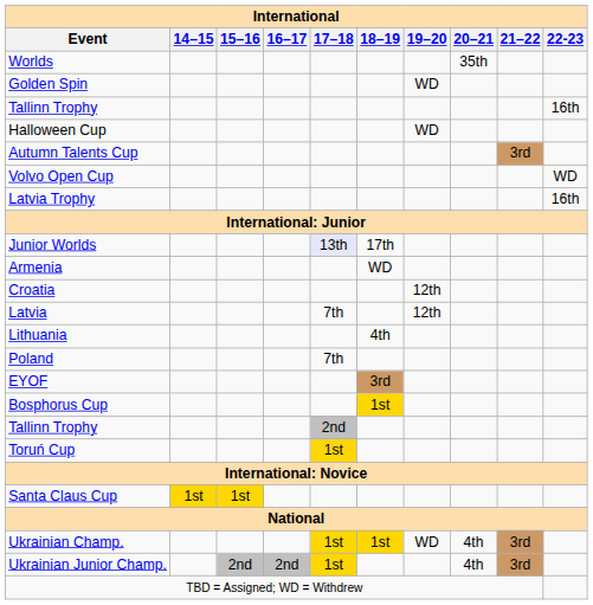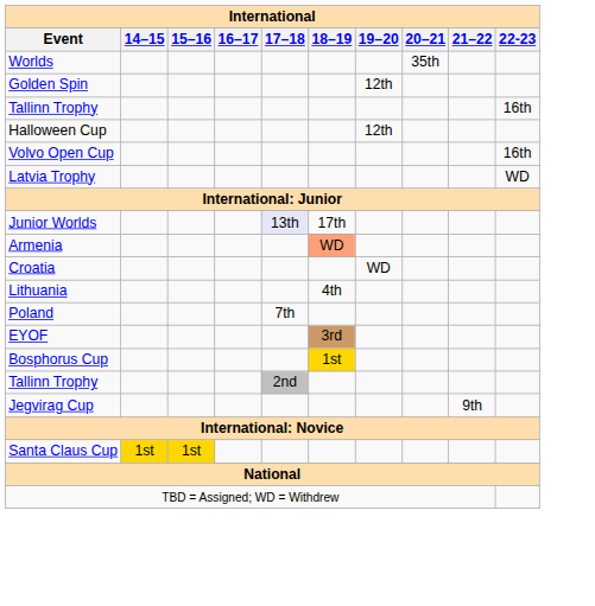 <table class="wikitable" style="text-align:center">
 <tr>
 <th style="background-color: #ffdead; " colspan=10 align=center>International</th>
 </tr>
 <tr>
 <th>Event</th>
 <th><a href='#'>14–15</a></th>
 <th><a href='#'>15–16</a></th>
 <th><a href='#'>16–17</a></th>
 <th><a href='#'>17–18</a></th>
 <th><a href='#'>18–19</a></th>
 <th><a href='#'>19–20</a></th>
 <th><a href='#'>20–21</a></th>
 <th><a href='#'>21–22</a></th>
 <th><a href='#'>22-23</a></th>
 </tr>
 <tr>
 <td align=left><a href='#'>Worlds</a></td>
 <td></td>
 <td></td>
 <td></td>
 <td></td>
 <td></td>
 <td></td>
 <td>35th</td>
 <td></td>
 <td></td>
 </tr>
 <tr>
 <td align=left> <a href='#'>Golden Spin</a></td>
 <td></td>
 <td></td>
 <td></td>
 <td></td>
 <td></td>
-<td>WD</td>
+<td>12th</td>
 <td></td>
 <td></td>
 <td></td>
 </tr>
 <tr>
 <td align=left><a href='#'>Tallinn Trophy</a></td>
 <td></td>
 <td></td>
 <td></td>
 <td></td>
 <td></td>
 <td></td>
 <td></td>
 <td></td>
 <td>16th</td>
 </tr>
 <tr>
 <td align=left>Halloween Cup</td>
 <td></td>
 <td></td>
 <td></td>
 <td></td>
 <td></td>
-<td>WD</td>
+<td>12th</td>
 <td></td>
 <td></td>
-<td></td>
-</tr>
-<tr>
-<td align=left><a href='#'>Autumn Talents Cup</a></td>
-<td></td>
-<td></td>
-<td></td>
-<td></td>
-<td></td>
-<td></td>
-<td></td>
-<td bgcolor=cc9966>3rd</td>
 <td></td>
 </tr>
 <tr>
 <td align=left><a href='#'>Volvo Open Cup</a></td>
 <td></td>
 <td></td>
 <td></td>
 <td></td>
 <td></td>
 <td></td>
 <td></td>
 <td></td>
-<td>WD</td>
+<td>16th</td>
 </tr>
 <tr>
 <td align=left><a href='#'>Latvia Trophy</a></td>
 <td></td>
 <td></td>
 <td></td>
 <td></td>
 <td></td>
 <td></td>
 <td></td>
 <td></td>
-<td>16th</td>
+<td>WD</td>
 </tr>
 <tr>
 <th style="background-color: #ffdead; " colspan=10 align=center>International: Junior</th>
 </tr>
 <tr>
 <td align=left><a href='#'>Junior Worlds</a></td>
 <td></td>
 <td></td>
 <td></td>
 <td style="background: lavender;">13th</td>
 <td>17th</td>
 <td></td>
 <td></td>
 <td></td>
 <td></td>
 </tr>
 <tr>
 <td align=left> <a href='#'>Armenia</a></td>
 <td></td>
 <td></td>
 <td></td>
 <td></td>
-<td>WD</td>
+<td style="background: lightsalmon;">WD</td>
 <td></td>
 <td></td>
 <td></td>
 <td></td>
 </tr>
 <tr>
 <td align=left> <a href='#'>Croatia</a></td>
 <td></td>
 <td></td>
 <td></td>
 <td></td>
 <td></td>
-<td>12th</td>
-<td></td>
-<td></td>
-<td></td>
-</tr>
-<tr>
-<td align=left> <a href='#'>Latvia</a></td>
-<td></td>
-<td></td>
-<td></td>
-<td>7th</td>
-<td></td>
-<td>12th</td>
+<td>WD</td>
 <td></td>
 <td></td>
 <td></td>
 </tr>
 <tr>
 <td align=left> <a href='#'>Lithuania</a></td>
 <td></td>
 <td></td>
 <td></td>
 <td></td>
 <td>4th</td>
 <td></td>
 <td></td>
 <td></td>
 <td></td>
 </tr>
 <tr>
 <td align=left> <a href='#'>Poland</a></td>
 <td></td>
 <td></td>
 <td></td>
 <td>7th</td>
 <td></td>
 <td></td>
 <td></td>
 <td></td>
 <td></td>
 </tr>
 <tr>
 <td align=left><a href='#'>EYOF</a></td>
 <td></td>
 <td></td>
 <td></td>
 <td></td>
 <td bgcolor=#cc9966>3rd</td>
 <td></td>
 <td></td>
 <td></td>
 <td></td>
 </tr>
 <tr>
 <td align=left><a href='#'>Bosphorus Cup</a></td>
 <td></td>
 <td></td>
 <td></td>
 <td></td>
 <td bgcolor=gold>1st</td>
 <td></td>
 <td></td>
 <td></td>
 <td></td>
 </tr>
 <tr>
 <td align=left><a href='#'>Tallinn Trophy</a></td>
 <td></td>
 <td></td>
 <td></td>
 <td bgcolor=silver>2nd</td>
 <td></td>
 <td></td>
 <td></td>
 <td></td>
 <td></td>
 </tr>
 <tr>
-<td align=left><a href='#'>Toruń Cup</a></td>
-<td></td>
-<td></td>
-<td></td>
-<td bgcolor=gold>1st</td>
+<td align=left><a href='#'>Jegvirag Cup</a></td>
 <td></td>
 <td></td>
 <td></td>
 <td></td>
+<td></td>
+<td></td>
+<td></td>
+<td>9th</td>
 <td></td>
 </tr>
 <tr>
 <th style="background-color: #ffdead; " colspan=10 align=center>International: Novice</th>
 </tr>
 <tr>
 <td align=left><a href='#'>Santa Claus Cup</a></td>
 <td bgcolor=gold>1st</td>
 <td bgcolor=gold>1st</td>
 <td></td>
 <td></td>
 <td></td>
 <td></td>
 <td></td>
 <td></td>
 <td></td>
 </tr>
 <tr>
 <th style="background-color: #ffdead; " colspan=10 align=center>National</th>
 </tr>
 <tr>
-<td align=left><a href='#'>Ukrainian Champ.</a></td>
-<td></td>
-<td></td>
-<td></td>
-<td bgcolor=gold>1st</td>
-<td bgcolor=gold>1st</td>
-<td>WD</td>
-<td>4th</td>
-<td bgcolor=#cc9966>3rd</td>
-<td></td>
-</tr>
-<tr>
-<td align=left><a href='#'>Ukrainian Junior Champ.</a></td>
-<td></td>
-<td bgcolor=silver>2nd</td>
-<td bgcolor=silver>2nd</td>
-<td bgcolor=gold>1st</td>
-<td></td>
-<td></td>
-<td>4th</td>
-<td bgcolor=#cc9966>3rd</td>
-<td></td>
-</tr>
-<tr>
 <td colspan=9 align=center><small> TBD = Assigned; WD = Withdrew </small></td>
 </tr>
 </table>
